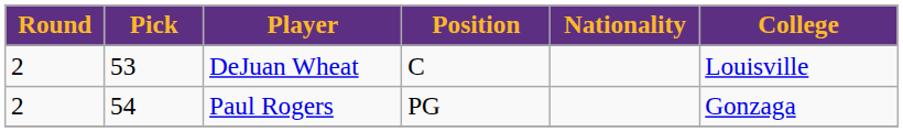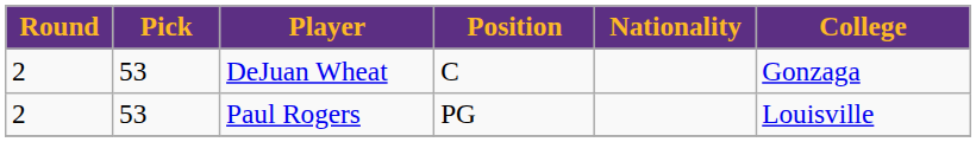 <table class="wikitable sortable sortable">
 <tr>
 <th style="background:#5c2f83; color:#fcb926" width="10%">Round</th>
 <th style="background:#5c2f83; color:#fcb926" width="10%">Pick</th>
 <th style="background:#5c2f83; color:#fcb926" width="20%">Player</th>
 <th style="background:#5c2f83; color:#fcb926" width="15%">Position</th>
 <th style="background:#5c2f83; color:#fcb926" width="15%">Nationality</th>
 <th style="background:#5c2f83; color:#fcb926" width="20%">College</th>
 </tr>
 <tr>
 <td>2</td>
 <td>53</td>
 <td><a href='#'>DeJuan Wheat</a></td>
 <td>C</td>
 <td></td>
-<td><a href='#'>Louisville</a></td>
+<td><a href='#'>Gonzaga</a></td>
 </tr>
 <tr>
 <td>2</td>
-<td>54</td>
+<td>53</td>
 <td><a href='#'>Paul Rogers</a></td>
 <td>PG</td>
 <td></td>
-<td><a href='#'>Gonzaga</a></td>
+<td><a href='#'>Louisville</a></td>
 </tr>
 <tr>
 </tr>
 </table>
